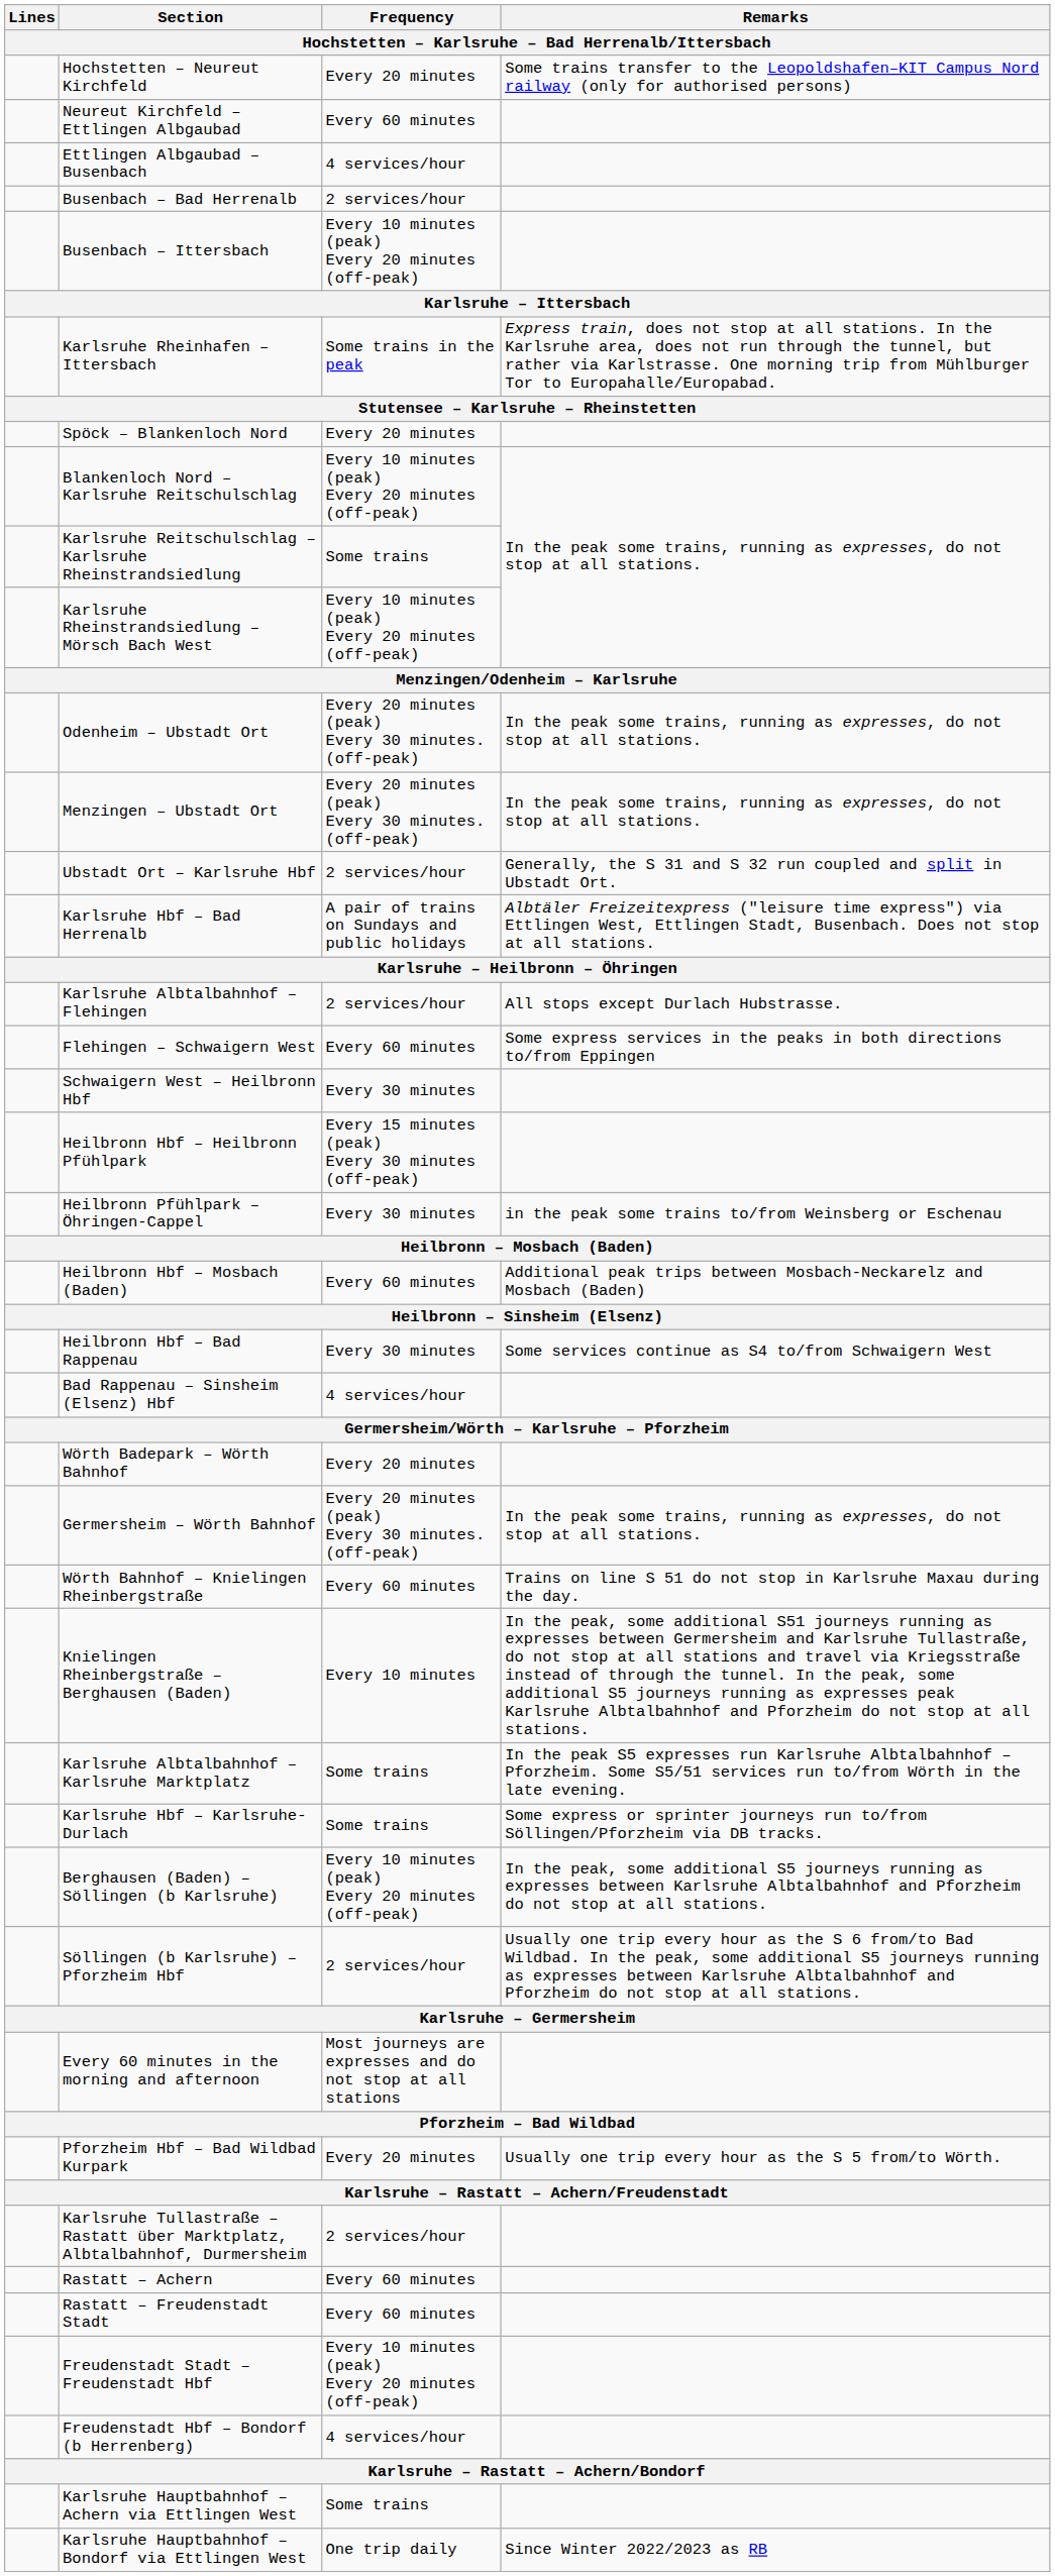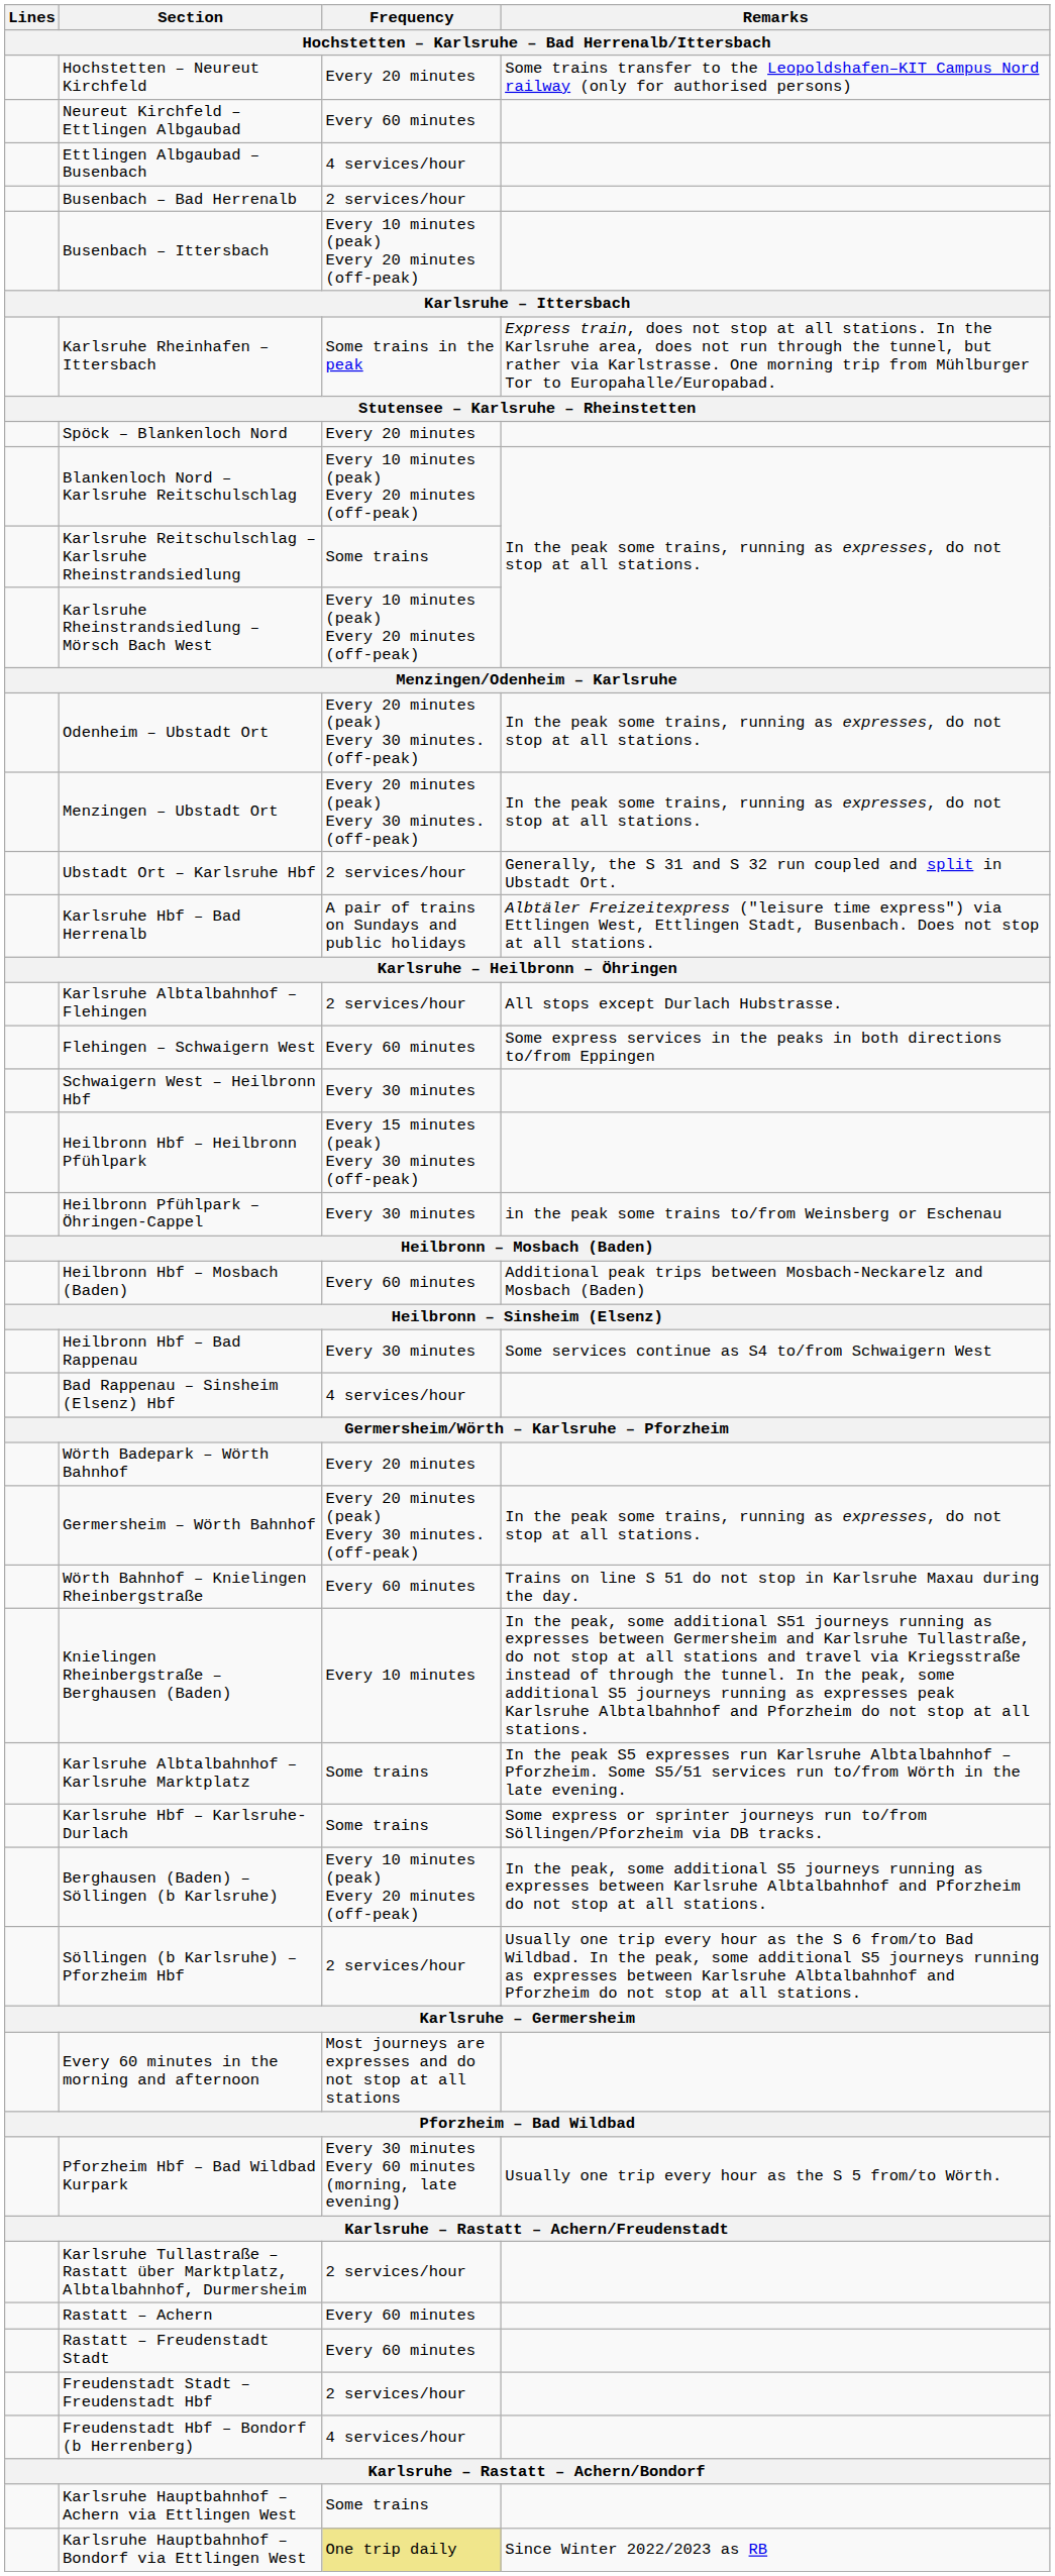 <table class="wikitable zebra">
 <tr>
 <th>Lines</th>
 <th>Section</th>
 <th>Frequency</th>
 <th>Remarks</th>
 </tr>
 <tr>
 <th colspan="4">  Hochstetten – Karlsruhe – Bad Herrenalb/Ittersbach</th>
 </tr>
 <tr>
 <td> </td>
 <td>Hochstetten – Neureut Kirchfeld</td>
 <td>Every 20 minutes</td>
 <td>Some trains transfer to the <a href='#'>Leopoldshafen–KIT Campus Nord railway</a> (only for authorised persons)</td>
 </tr>
 <tr>
 <td> </td>
 <td>Neureut Kirchfeld – Ettlingen Albgaubad</td>
 <td>Every 60 minutes</td>
 <td></td>
 </tr>
 <tr>
 <td> </td>
 <td>Ettlingen Albgaubad – Busenbach</td>
 <td>4 services/hour</td>
 <td></td>
 </tr>
 <tr>
 <td></td>
 <td>Busenbach – Bad Herrenalb</td>
 <td>2 services/hour</td>
 <td></td>
 </tr>
 <tr>
 <td></td>
 <td>Busenbach – Ittersbach</td>
 <td>Every 10 minutes (peak)<br>Every 20 minutes (off-peak)</td>
 <td></td>
 </tr>
 <tr>
 <th colspan="4"> Karlsruhe – Ittersbach</th>
 </tr>
 <tr>
 <td></td>
 <td>Karlsruhe Rheinhafen – Ittersbach</td>
 <td>Some trains in the <a href='#'>peak</a></td>
 <td><em>Express train</em>, does not stop at all stations. In the Karlsruhe area, does not run through the tunnel, but rather via Karlstrasse. One morning trip from Mühlburger Tor to Europahalle/Europabad.</td>
 </tr>
 <tr>
 <th colspan="4"> Stutensee – Karlsruhe – Rheinstetten</th>
 </tr>
 <tr>
 <td></td>
 <td>Spöck – Blankenloch Nord</td>
 <td>Every 20 minutes</td>
 </tr>
 <tr>
 <td></td>
 <td>Blankenloch Nord – Karlsruhe Reitschulschlag</td>
 <td>Every 10 minutes (peak)<br>Every 20 minutes (off-peak)</td>
 <td rowspan="3">In the peak some trains, running as <em>expresses</em>, do not stop at all stations.</td>
 </tr>
 <tr>
 <td></td>
 <td>Karlsruhe Reitschulschlag – Karlsruhe Rheinstrandsiedlung</td>
 <td>Some trains</td>
 </tr>
 <tr>
 <td></td>
 <td>Karlsruhe Rheinstrandsiedlung – Mörsch Bach West</td>
 <td>Every 10 minutes (peak)<br>Every 20 minutes (off-peak)</td>
 </tr>
 <tr>
 <th colspan="4">  Menzingen/Odenheim – Karlsruhe</th>
 </tr>
 <tr>
 <td></td>
 <td>Odenheim – Ubstadt Ort</td>
 <td>Every 20 minutes (peak)<br>Every 30 minutes. (off-peak)</td>
 <td>In the peak some trains, running as <em>expresses</em>, do not stop at all stations.</td>
 </tr>
 <tr>
 <td></td>
 <td>Menzingen – Ubstadt Ort</td>
 <td>Every 20 minutes (peak)<br>Every 30 minutes. (off-peak)</td>
 <td>In the peak some trains, running as <em>expresses</em>, do not stop at all stations.</td>
 </tr>
 <tr>
 <td> </td>
 <td>Ubstadt Ort – Karlsruhe Hbf</td>
 <td>2 services/hour</td>
 <td>Generally, the S 31 and S 32 run coupled and <a href='#'>split</a> in Ubstadt Ort.</td>
 </tr>
 <tr>
 <td> </td>
 <td>Karlsruhe Hbf – Bad Herrenalb</td>
 <td>A pair of trains on Sundays and public holidays</td>
 <td><em>Albtäler Freizeitexpress</em> ("leisure time express") via Ettlingen West, Ettlingen Stadt, Busenbach. Does not stop at all stations.</td>
 </tr>
 <tr>
 <th colspan="4"> Karlsruhe – Heilbronn – Öhringen</th>
 </tr>
 <tr>
 <td></td>
 <td>Karlsruhe Albtalbahnhof – Flehingen</td>
 <td>2 services/hour</td>
 <td>All stops except Durlach Hubstrasse.</td>
 </tr>
 <tr>
 <td></td>
 <td>Flehingen – Schwaigern West</td>
 <td>Every 60 minutes</td>
 <td>Some express services in the peaks in both directions to/from Eppingen</td>
 </tr>
 <tr>
 <td></td>
 <td>Schwaigern West – Heilbronn Hbf</td>
 <td>Every 30 minutes</td>
 <td></td>
 </tr>
 <tr>
 <td></td>
 <td>Heilbronn Hbf – Heilbronn Pfühlpark</td>
 <td>Every 15 minutes (peak)<br>Every 30 minutes (off-peak)</td>
 <td></td>
 </tr>
 <tr>
 <td></td>
 <td>Heilbronn Pfühlpark – Öhringen-Cappel</td>
 <td>Every 30 minutes</td>
 <td>in the peak some trains to/from Weinsberg or Eschenau</td>
 </tr>
 <tr>
 <th colspan="4"> Heilbronn – Mosbach (Baden)</th>
 </tr>
 <tr>
 <td></td>
 <td>Heilbronn Hbf – Mosbach (Baden)</td>
 <td>Every 60 minutes</td>
 <td>Additional peak trips between Mosbach-Neckarelz and Mosbach (Baden)</td>
 </tr>
 <tr>
 <th colspan="4"> Heilbronn – Sinsheim (Elsenz)</th>
 </tr>
 <tr>
 <td></td>
 <td>Heilbronn Hbf – Bad Rappenau</td>
 <td>Every 30 minutes</td>
 <td>Some services continue as S4 to/from Schwaigern West</td>
 </tr>
 <tr>
 <td></td>
 <td>Bad Rappenau – Sinsheim (Elsenz) Hbf</td>
 <td>4 services/hour</td>
 <td></td>
 </tr>
 <tr>
 <th colspan="4">  Germersheim/Wörth – Karlsruhe – Pforzheim</th>
 </tr>
 <tr>
 <td></td>
 <td>Wörth Badepark – Wörth Bahnhof</td>
 <td>Every 20 minutes</td>
 <td></td>
 </tr>
 <tr>
 <td></td>
 <td>Germersheim – Wörth Bahnhof</td>
 <td>Every 20 minutes (peak)<br>Every 30 minutes. (off-peak)</td>
 <td>In the peak some trains, running as <em>expresses</em>, do not stop at all stations.</td>
 </tr>
 <tr>
 <td> </td>
 <td>Wörth Bahnhof – Knielingen Rheinbergstraße</td>
 <td>Every 60 minutes</td>
 <td>Trains on line S 51 do not stop in Karlsruhe Maxau during the day.</td>
 </tr>
 <tr>
 <td> </td>
 <td>Knielingen Rheinbergstraße – Berghausen (Baden)</td>
 <td>Every 10 minutes</td>
 <td>In the peak, some additional S51 journeys running as expresses between Germersheim and Karlsruhe Tullastraße, do not stop at all stations and travel via Kriegsstraße instead of through the tunnel. In the peak, some additional S5 journeys running as expresses peak Karlsruhe Albtalbahnhof and Pforzheim do not stop at all stations.</td>
 </tr>
 <tr>
 <td> </td>
 <td>Karlsruhe Albtalbahnhof – Karlsruhe Marktplatz</td>
 <td>Some trains</td>
 <td>In the peak S5 expresses run Karlsruhe Albtalbahnhof – Pforzheim. Some S5/51 services run to/from Wörth in the late evening.</td>
 </tr>
 <tr>
 <td></td>
 <td>Karlsruhe Hbf – Karlsruhe-Durlach</td>
 <td>Some trains</td>
 <td>Some express or sprinter journeys run to/from Söllingen/Pforzheim via DB tracks.</td>
 </tr>
 <tr>
 <td> </td>
 <td>Berghausen (Baden) – Söllingen (b Karlsruhe)</td>
 <td>Every 10 minutes (peak)<br>Every 20 minutes (off-peak)</td>
 <td>In the peak, some additional S5 journeys running as expresses between Karlsruhe Albtalbahnhof and Pforzheim do not stop at all stations.</td>
 </tr>
 <tr>
 <td></td>
 <td>Söllingen (b Karlsruhe) – Pforzheim Hbf</td>
 <td>2 services/hour</td>
 <td>Usually one trip every hour as the S 6 from/to Bad Wildbad. In the peak, some additional S5 journeys running as expresses between Karlsruhe Albtalbahnhof and Pforzheim do not stop at all stations.</td>
 </tr>
 <tr>
 <th colspan="4"> Karlsruhe – Germersheim</th>
 </tr>
 <tr>
 <td></td>
 <td>Every 60 minutes in the morning and afternoon</td>
 <td>Most journeys are expresses and do not stop at all stations</td>
 </tr>
 <tr>
 <th colspan="4"> Pforzheim – Bad Wildbad</th>
 </tr>
 <tr>
 <td></td>
 <td>Pforzheim Hbf – Bad Wildbad Kurpark</td>
-<td>Every 20 minutes</td>
+<td>Every 30 minutes<br>Every 60 minutes (morning, late evening)</td>
 <td>Usually one trip every hour as the S 5 from/to Wörth.</td>
 </tr>
 <tr>
 <th colspan="4">  Karlsruhe – Rastatt – Achern/Freudenstadt</th>
 </tr>
 <tr>
 <td> </td>
 <td>Karlsruhe Tullastraße – Rastatt über Marktplatz, Albtalbahnhof, Durmersheim</td>
 <td>2 services/hour</td>
 <td></td>
 </tr>
 <tr>
 <td></td>
 <td>Rastatt – Achern</td>
 <td>Every 60 minutes</td>
 <td></td>
 </tr>
 <tr>
 <td></td>
 <td>Rastatt – Freudenstadt Stadt</td>
 <td>Every 60 minutes</td>
 <td></td>
 </tr>
 <tr>
 <td></td>
 <td>Freudenstadt Stadt – Freudenstadt Hbf</td>
-<td>Every 10 minutes (peak)<br>Every 20 minutes (off-peak)</td>
+<td>2 services/hour</td>
 <td></td>
 </tr>
 <tr>
 <td></td>
 <td>Freudenstadt Hbf – Bondorf (b Herrenberg)</td>
 <td>4 services/hour</td>
 <td></td>
 </tr>
 <tr>
 <th colspan="4">  Karlsruhe – Rastatt – Achern/Bondorf</th>
 </tr>
 <tr>
 <td></td>
 <td>Karlsruhe Hauptbahnhof – Achern via Ettlingen West</td>
 <td>Some trains</td>
 <td></td>
 </tr>
 <tr>
 <td></td>
 <td>Karlsruhe Hauptbahnhof – Bondorf via Ettlingen West</td>
-<td>One trip daily</td>
+<td style="background: khaki;">One trip daily</td>
 <td>Since Winter 2022/2023 as <a href='#'>RB</a></td>
 </tr>
 </table>
